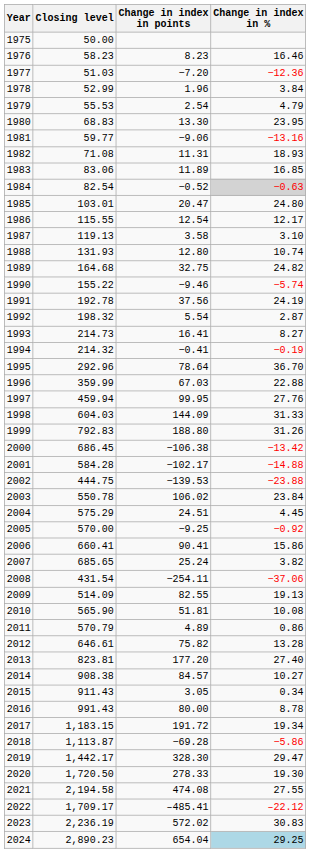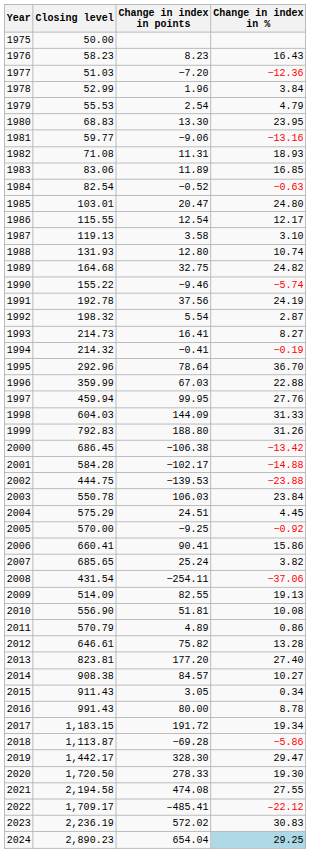 <table class="wikitable sortable" style="text-align:right;">
 <tr>
 <th>Year</th>
 <th>Closing level</th>
 <th>Change in index<br>in points</th>
 <th>Change in index<br>in %</th>
 </tr>
 <tr>
 <td>1975</td>
 <td>50.00</td>
 <td></td>
 <td></td>
 </tr>
 <tr>
 <td>1976</td>
 <td>58.23</td>
 <td>8.23</td>
-<td>16.46</td>
+<td>16.43</td>
 </tr>
 <tr>
 <td>1977</td>
 <td>51.03</td>
 <td>−7.20</td>
 <td style="color:red">−12.36</td>
 </tr>
 <tr>
 <td>1978</td>
 <td>52.99</td>
 <td>1.96</td>
 <td>3.84</td>
 </tr>
 <tr>
 <td>1979</td>
 <td>55.53</td>
 <td>2.54</td>
 <td>4.79</td>
 </tr>
 <tr>
 <td>1980</td>
 <td>68.83</td>
 <td>13.30</td>
 <td>23.95</td>
 </tr>
 <tr>
 <td>1981</td>
 <td>59.77</td>
 <td>−9.06</td>
 <td style="color:red">−13.16</td>
 </tr>
 <tr>
 <td>1982</td>
 <td>71.08</td>
 <td>11.31</td>
 <td>18.93</td>
 </tr>
 <tr>
 <td>1983</td>
 <td>83.06</td>
 <td>11.89</td>
 <td>16.85</td>
 </tr>
 <tr>
 <td>1984</td>
 <td>82.54</td>
 <td>−0.52</td>
-<td style="background: lightgrey; color:red">−0.63</td>
+<td style="color:red">−0.63</td>
 </tr>
 <tr>
 <td>1985</td>
 <td>103.01</td>
 <td>20.47</td>
 <td>24.80</td>
 </tr>
 <tr>
 <td>1986</td>
 <td>115.55</td>
 <td>12.54</td>
 <td>12.17</td>
 </tr>
 <tr>
 <td>1987</td>
 <td>119.13</td>
 <td>3.58</td>
 <td>3.10</td>
 </tr>
 <tr>
 <td>1988</td>
 <td>131.93</td>
 <td>12.80</td>
 <td>10.74</td>
 </tr>
 <tr>
 <td>1989</td>
 <td>164.68</td>
 <td>32.75</td>
 <td>24.82</td>
 </tr>
 <tr>
 <td>1990</td>
 <td>155.22</td>
 <td>−9.46</td>
 <td style="color:red">−5.74</td>
 </tr>
 <tr>
 <td>1991</td>
 <td>192.78</td>
 <td>37.56</td>
 <td>24.19</td>
 </tr>
 <tr>
 <td>1992</td>
 <td>198.32</td>
 <td>5.54</td>
 <td>2.87</td>
 </tr>
 <tr>
 <td>1993</td>
 <td>214.73</td>
 <td>16.41</td>
 <td>8.27</td>
 </tr>
 <tr>
 <td>1994</td>
 <td>214.32</td>
 <td>−0.41</td>
 <td style="color:red">−0.19</td>
 </tr>
 <tr>
 <td>1995</td>
 <td>292.96</td>
 <td>78.64</td>
 <td>36.70</td>
 </tr>
 <tr>
 <td>1996</td>
 <td>359.99</td>
 <td>67.03</td>
 <td>22.88</td>
 </tr>
 <tr>
 <td>1997</td>
 <td>459.94</td>
 <td>99.95</td>
 <td>27.76</td>
 </tr>
 <tr>
 <td>1998</td>
 <td>604.03</td>
 <td>144.09</td>
 <td>31.33</td>
 </tr>
 <tr>
 <td>1999</td>
 <td>792.83</td>
 <td>188.80</td>
 <td>31.26</td>
 </tr>
 <tr>
 <td>2000</td>
 <td>686.45</td>
 <td>−106.38</td>
 <td style="color:red">−13.42</td>
 </tr>
 <tr>
 <td>2001</td>
 <td>584.28</td>
 <td>−102.17</td>
 <td style="color:red">−14.88</td>
 </tr>
 <tr>
 <td>2002</td>
 <td>444.75</td>
 <td>−139.53</td>
 <td style="color:red">−23.88</td>
 </tr>
 <tr>
 <td>2003</td>
 <td>550.78</td>
-<td>106.02</td>
+<td>106.03</td>
 <td>23.84</td>
 </tr>
 <tr>
 <td>2004</td>
 <td>575.29</td>
 <td>24.51</td>
 <td>4.45</td>
 </tr>
 <tr>
 <td>2005</td>
 <td>570.00</td>
 <td>−9.25</td>
 <td style="color:red">−0.92</td>
 </tr>
 <tr>
 <td>2006</td>
 <td>660.41</td>
 <td>90.41</td>
 <td>15.86</td>
 </tr>
 <tr>
 <td>2007</td>
 <td>685.65</td>
 <td>25.24</td>
 <td>3.82</td>
 </tr>
 <tr>
 <td>2008</td>
 <td>431.54</td>
 <td>−254.11</td>
 <td style="color:red">−37.06</td>
 </tr>
 <tr>
 <td>2009</td>
 <td>514.09</td>
 <td>82.55</td>
 <td>19.13</td>
 </tr>
 <tr>
 <td>2010</td>
-<td>565.90</td>
+<td>556.90</td>
 <td>51.81</td>
 <td>10.08</td>
 </tr>
 <tr>
 <td>2011</td>
 <td>570.79</td>
 <td>4.89</td>
 <td>0.86</td>
 </tr>
 <tr>
 <td>2012</td>
 <td>646.61</td>
 <td>75.82</td>
 <td>13.28</td>
 </tr>
 <tr>
 <td>2013</td>
 <td>823.81</td>
 <td>177.20</td>
 <td>27.40</td>
 </tr>
 <tr>
 <td>2014</td>
 <td>908.38</td>
 <td>84.57</td>
 <td>10.27</td>
 </tr>
 <tr>
 <td>2015</td>
 <td>911.43</td>
 <td>3.05</td>
 <td>0.34</td>
 </tr>
 <tr>
 <td>2016</td>
 <td>991.43</td>
 <td>80.00</td>
 <td>8.78</td>
 </tr>
 <tr>
 <td>2017</td>
 <td>1,183.15</td>
 <td>191.72</td>
 <td>19.34</td>
 </tr>
 <tr>
 <td>2018</td>
 <td>1,113.87</td>
 <td>−69.28</td>
 <td style="color:red">−5.86</td>
 </tr>
 <tr>
 <td>2019</td>
 <td>1,442.17</td>
 <td>328.30</td>
 <td>29.47</td>
 </tr>
 <tr>
 <td>2020</td>
 <td>1,720.50</td>
 <td>278.33</td>
 <td>19.30</td>
 </tr>
 <tr>
 <td>2021</td>
 <td>2,194.58</td>
 <td>474.08</td>
 <td>27.55</td>
 </tr>
 <tr>
 <td>2022</td>
 <td>1,709.17</td>
 <td>–485.41</td>
 <td style="color:red">–22.12</td>
 </tr>
 <tr>
 <td>2023</td>
 <td>2,236.19</td>
 <td>572.02</td>
 <td>30.83</td>
 </tr>
 <tr>
 <td>2024</td>
 <td>2,890.23</td>
 <td>654.04</td>
 <td style="background: lightblue;">29.25</td>
 </tr>
 </table>
